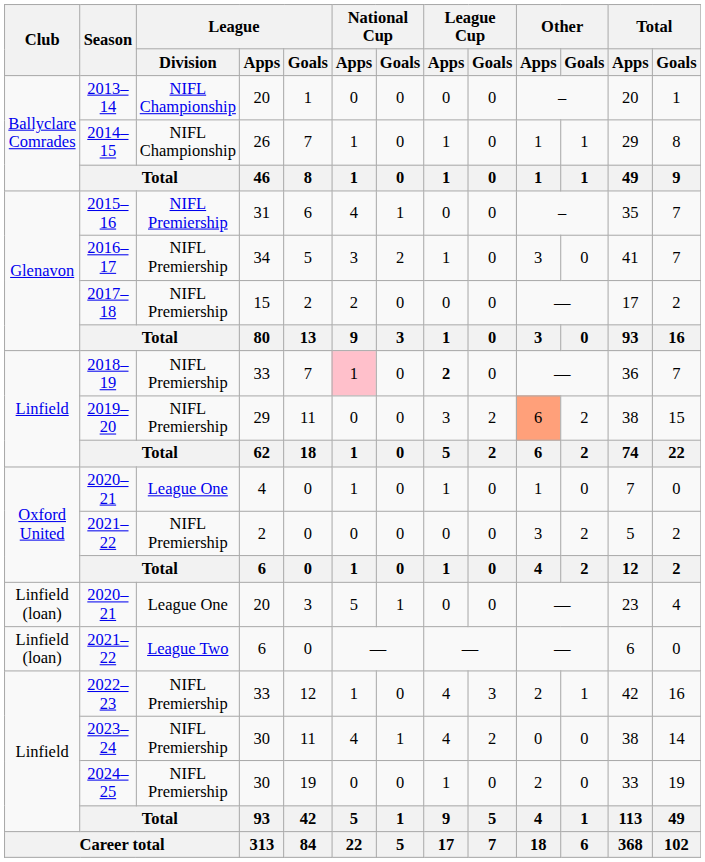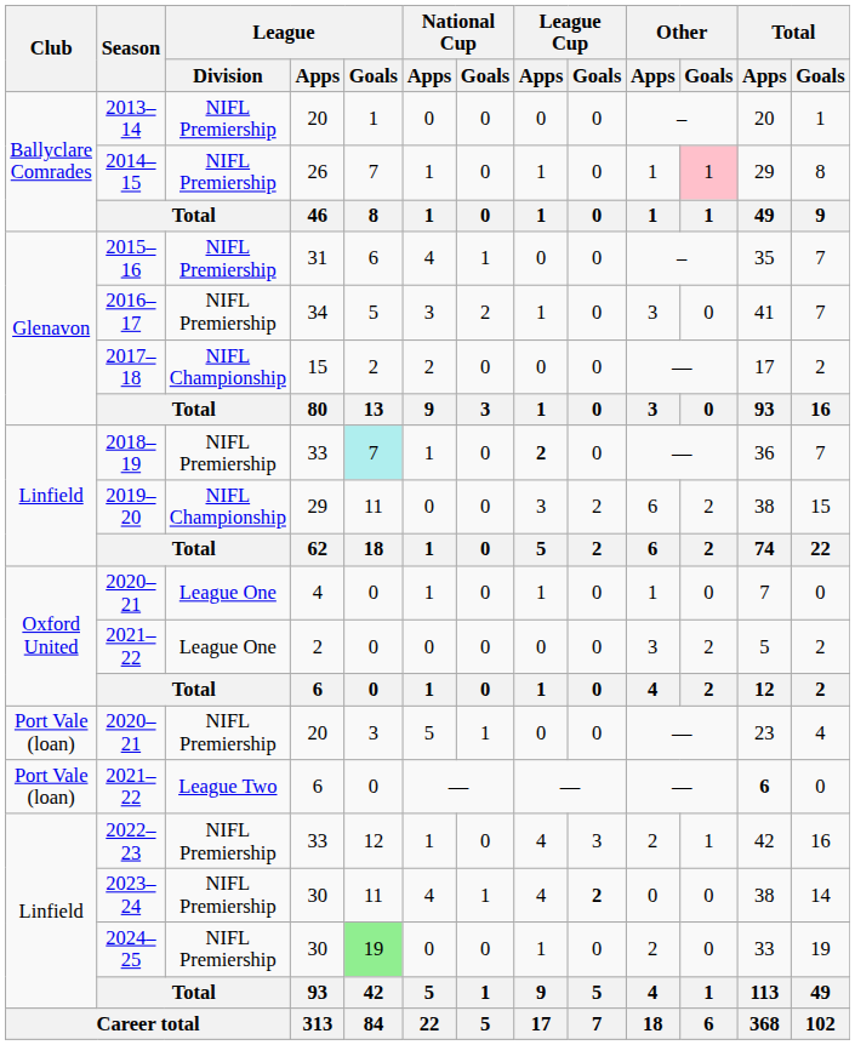 <table class="wikitable" style="text-align:center">
 <tr>
 <th rowspan="2">Club</th>
 <th rowspan="2">Season</th>
 <th colspan="3">League</th>
 <th colspan="2">National Cup</th>
 <th colspan="2">League Cup</th>
 <th colspan="2">Other</th>
 <th colspan="2">Total</th>
 </tr>
 <tr>
 <th>Division</th>
 <th>Apps</th>
 <th>Goals</th>
 <th>Apps</th>
 <th>Goals</th>
 <th>Apps</th>
 <th>Goals</th>
 <th>Apps</th>
 <th>Goals</th>
 <th>Apps</th>
 <th>Goals</th>
 </tr>
 <tr>
 <td rowspan=3><a href='#'>Ballyclare Comrades</a></td>
 <td><a href='#'>2013–14</a></td>
-<td><a href='#'>NIFL Championship</a></td>
+<td><a href='#'>NIFL Premiership</a></td>
 <td>20</td>
 <td>1</td>
 <td>0</td>
 <td>0</td>
 <td>0</td>
 <td>0</td>
 <td colspan=2>–</td>
 <td>20</td>
 <td>1</td>
 </tr>
 <tr>
 <td><a href='#'>2014–15</a></td>
-<td>NIFL Championship</td>
+<td><a href='#'>NIFL Premiership</a></td>
 <td>26</td>
 <td>7</td>
 <td>1</td>
 <td>0</td>
 <td>1</td>
 <td>0</td>
 <td>1</td>
-<td>1</td>
+<td style="background: pink;">1</td>
 <td>29</td>
 <td>8</td>
 </tr>
 <tr>
 <th colspan="2">Total</th>
 <th>46</th>
 <th>8</th>
 <th>1</th>
 <th>0</th>
 <th>1</th>
 <th>0</th>
 <th>1</th>
 <th>1</th>
 <th>49</th>
 <th>9</th>
 </tr>
 <tr>
 <td rowspan=4><a href='#'>Glenavon</a></td>
 <td><a href='#'>2015–16</a></td>
 <td><a href='#'>NIFL Premiership</a></td>
 <td>31</td>
 <td>6</td>
 <td>4</td>
 <td>1</td>
 <td>0</td>
 <td>0</td>
 <td colspan=2>–</td>
 <td>35</td>
 <td>7</td>
 </tr>
 <tr>
 <td><a href='#'>2016–17</a></td>
 <td>NIFL Premiership</td>
 <td>34</td>
 <td>5</td>
 <td>3</td>
 <td>2</td>
 <td>1</td>
 <td>0</td>
 <td>3</td>
 <td>0</td>
 <td>41</td>
 <td>7</td>
 </tr>
 <tr>
 <td><a href='#'>2017–18</a></td>
-<td>NIFL Premiership</td>
+<td><a href='#'>NIFL Championship</a></td>
 <td>15</td>
 <td>2</td>
 <td>2</td>
 <td>0</td>
 <td>0</td>
 <td>0</td>
 <td colspan=2>—</td>
 <td>17</td>
 <td>2</td>
 </tr>
 <tr>
 <th colspan="2">Total</th>
 <th>80</th>
 <th>13</th>
 <th>9</th>
 <th>3</th>
 <th>1</th>
 <th>0</th>
 <th>3</th>
 <th>0</th>
 <th>93</th>
 <th>16</th>
 </tr>
 <tr>
 <td rowspan=3><a href='#'>Linfield</a></td>
 <td><a href='#'>2018–19</a></td>
 <td>NIFL Premiership</td>
 <td>33</td>
-<td>7</td>
-<td style="background: pink;">1</td>
+<td style="background: paleturquoise;">7</td>
+<td>1</td>
 <td>0</td>
 <td><strong>2</strong></td>
 <td>0</td>
 <td colspan=2>—</td>
 <td>36</td>
 <td>7</td>
 </tr>
 <tr>
 <td><a href='#'>2019–20</a></td>
-<td>NIFL Premiership</td>
+<td><a href='#'>NIFL Championship</a></td>
 <td>29</td>
 <td>11</td>
 <td>0</td>
 <td>0</td>
 <td>3</td>
 <td>2</td>
-<td style="background: lightsalmon;">6</td>
+<td>6</td>
 <td>2</td>
 <td>38</td>
 <td>15</td>
 </tr>
 <tr>
 <th colspan="2">Total</th>
 <th>62</th>
 <th>18</th>
 <th>1</th>
 <th>0</th>
 <th>5</th>
 <th>2</th>
 <th>6</th>
 <th>2</th>
 <th>74</th>
 <th>22</th>
 </tr>
 <tr>
 <td rowspan="3"><a href='#'>Oxford United</a></td>
 <td><a href='#'>2020–21</a></td>
 <td><a href='#'>League One</a></td>
 <td>4</td>
 <td>0</td>
 <td>1</td>
 <td>0</td>
 <td>1</td>
 <td>0</td>
 <td>1</td>
 <td>0</td>
 <td>7</td>
 <td>0</td>
 </tr>
 <tr>
 <td><a href='#'>2021–22</a></td>
-<td>NIFL Premiership</td>
+<td>League One</td>
 <td>2</td>
 <td>0</td>
 <td>0</td>
 <td>0</td>
 <td>0</td>
 <td>0</td>
 <td>3</td>
 <td>2</td>
 <td>5</td>
 <td>2</td>
 </tr>
 <tr>
 <th colspan="2">Total</th>
 <th>6</th>
 <th>0</th>
 <th>1</th>
 <th>0</th>
 <th>1</th>
 <th>0</th>
 <th>4</th>
 <th>2</th>
 <th>12</th>
 <th>2</th>
 </tr>
 <tr>
-<td>Linfield (loan)</td>
+<td><a href='#'>Port Vale</a> (loan)</td>
 <td><a href='#'>2020–21</a></td>
-<td>League One</td>
+<td>NIFL Premiership</td>
 <td>20</td>
 <td>3</td>
 <td>5</td>
 <td>1</td>
 <td>0</td>
 <td>0</td>
 <td colspan=2>—</td>
 <td>23</td>
 <td>4</td>
 </tr>
 <tr>
-<td>Linfield (loan)</td>
+<td><a href='#'>Port Vale</a> (loan)</td>
 <td><a href='#'>2021–22</a></td>
 <td><a href='#'>League Two</a></td>
 <td>6</td>
 <td>0</td>
 <td colspan=2>—</td>
 <td colspan=2>—</td>
 <td colspan=2>—</td>
-<td>6</td>
+<td><strong>6</strong></td>
 <td>0</td>
 </tr>
 <tr>
 <td rowspan="4">Linfield</td>
 <td><a href='#'>2022–23</a></td>
 <td>NIFL Premiership</td>
 <td>33</td>
 <td>12</td>
 <td>1</td>
 <td>0</td>
 <td>4</td>
 <td>3</td>
 <td>2</td>
 <td>1</td>
 <td>42</td>
 <td>16</td>
 </tr>
 <tr>
 <td><a href='#'>2023–24</a></td>
 <td>NIFL Premiership</td>
 <td>30</td>
 <td>11</td>
 <td>4</td>
 <td>1</td>
 <td>4</td>
-<td>2</td>
+<td><strong>2</strong></td>
 <td>0</td>
 <td>0</td>
 <td>38</td>
 <td>14</td>
 </tr>
 <tr>
 <td><a href='#'>2024–25</a></td>
 <td>NIFL Premiership</td>
 <td>30</td>
-<td>19</td>
+<td style="background: lightgreen;">19</td>
 <td>0</td>
 <td>0</td>
 <td>1</td>
 <td>0</td>
 <td>2</td>
 <td>0</td>
 <td>33</td>
 <td>19</td>
 </tr>
 <tr>
 <th colspan="2">Total</th>
 <th>93</th>
 <th>42</th>
 <th>5</th>
 <th>1</th>
 <th>9</th>
 <th>5</th>
 <th>4</th>
 <th>1</th>
 <th>113</th>
 <th>49</th>
 </tr>
 <tr>
 <th colspan="3">Career total</th>
 <th>313</th>
 <th>84</th>
 <th>22</th>
 <th>5</th>
 <th>17</th>
 <th>7</th>
 <th>18</th>
 <th>6</th>
 <th>368</th>
 <th>102</th>
 </tr>
 </table>
